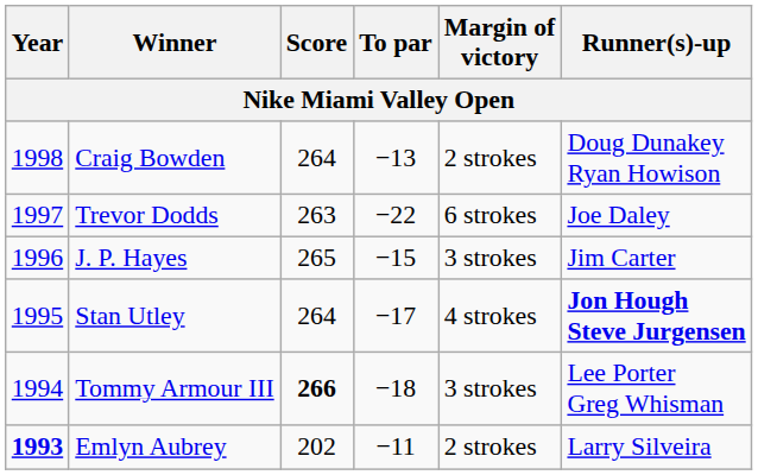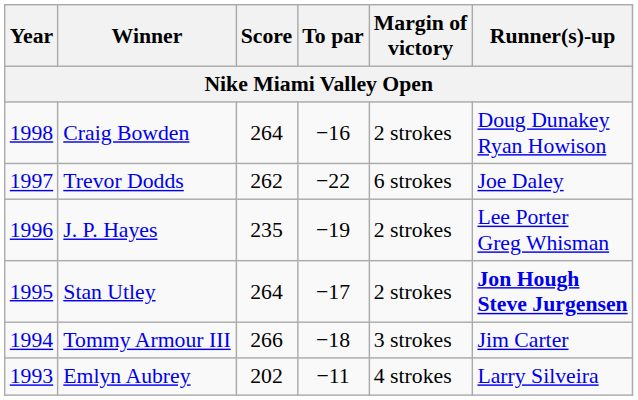 <table class=wikitable style=font-size:95%>
 <tr>
 <th>Year</th>
 <th>Winner</th>
 <th>Score</th>
 <th>To par</th>
 <th>Margin of<br>victory</th>
 <th>Runner(s)-up</th>
 </tr>
 <tr>
 <th colspan=7>Nike Miami Valley Open</th>
 </tr>
 <tr>
 <td><a href='#'>1998</a></td>
 <td> <a href='#'>Craig Bowden</a></td>
 <td align=center>264</td>
-<td align=center>−13</td>
+<td align=center>−16</td>
 <td>2 strokes</td>
 <td> <a href='#'>Doug Dunakey</a><br> <a href='#'>Ryan Howison</a></td>
 </tr>
 <tr>
 <td><a href='#'>1997</a></td>
 <td> <a href='#'>Trevor Dodds</a></td>
-<td align=center>263</td>
+<td align=center>262</td>
 <td align=center>−22</td>
 <td>6 strokes</td>
 <td> <a href='#'>Joe Daley</a></td>
 </tr>
 <tr>
 <td><a href='#'>1996</a></td>
 <td> <a href='#'>J. P. Hayes</a></td>
-<td align=center>265</td>
-<td align=center>−15</td>
-<td>3 strokes</td>
-<td> <a href='#'>Jim Carter</a></td>
+<td align=center>235</td>
+<td align=center>−19</td>
+<td>2 strokes</td>
+<td> <a href='#'>Lee Porter</a><br> <a href='#'>Greg Whisman</a></td>
 </tr>
 <tr>
 <td><a href='#'>1995</a></td>
 <td> <a href='#'>Stan Utley</a></td>
 <td align=center>264</td>
 <td align=center>−17</td>
-<td>4 strokes</td>
+<td>2 strokes</td>
 <td><strong> <a href='#'>Jon Hough</a><br> <a href='#'>Steve Jurgensen</a></strong></td>
 </tr>
 <tr>
 <td><a href='#'>1994</a></td>
 <td> <a href='#'>Tommy Armour III</a></td>
-<td align=center><strong>266</strong></td>
+<td align=center>266</td>
 <td align=center>−18</td>
 <td>3 strokes</td>
-<td> <a href='#'>Lee Porter</a><br> <a href='#'>Greg Whisman</a></td>
+<td> <a href='#'>Jim Carter</a></td>
 </tr>
 <tr>
-<td><strong><a href='#'>1993</a></strong></td>
+<td><a href='#'>1993</a></td>
 <td> <a href='#'>Emlyn Aubrey</a></td>
 <td align=center>202</td>
 <td align=center>−11</td>
-<td>2 strokes</td>
+<td>4 strokes</td>
 <td> <a href='#'>Larry Silveira</a></td>
 </tr>
 </table>
